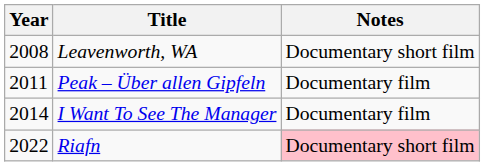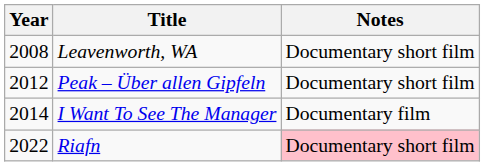 <table class="wikitable">
 <tr>
 <th>Year</th>
 <th>Title</th>
 <th>Notes</th>
 </tr>
 <tr>
 <td>2008</td>
 <td><em>Leavenworth, WA</em></td>
 <td>Documentary short film</td>
 </tr>
 <tr>
-<td>2011</td>
+<td>2012</td>
 <td><em><a href='#'>Peak – Über allen Gipfeln</a></em></td>
-<td>Documentary film</td>
+<td>Documentary short film</td>
 </tr>
 <tr>
 <td>2014</td>
 <td><em><a href='#'>I Want To See The Manager</a></em></td>
 <td>Documentary film</td>
 </tr>
 <tr>
 <td>2022</td>
 <td><em><a href='#'>Riafn</a></em></td>
 <td style="background: pink;">Documentary short film</td>
 </tr>
 </table>
